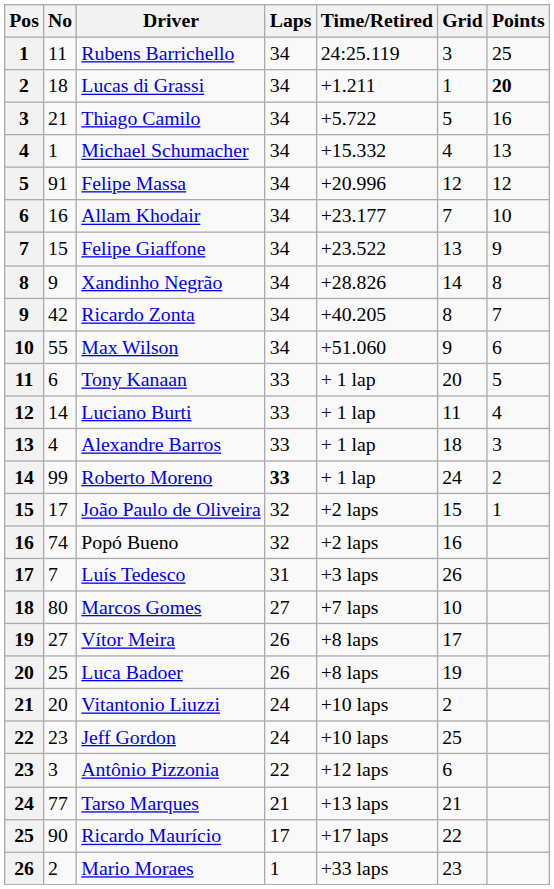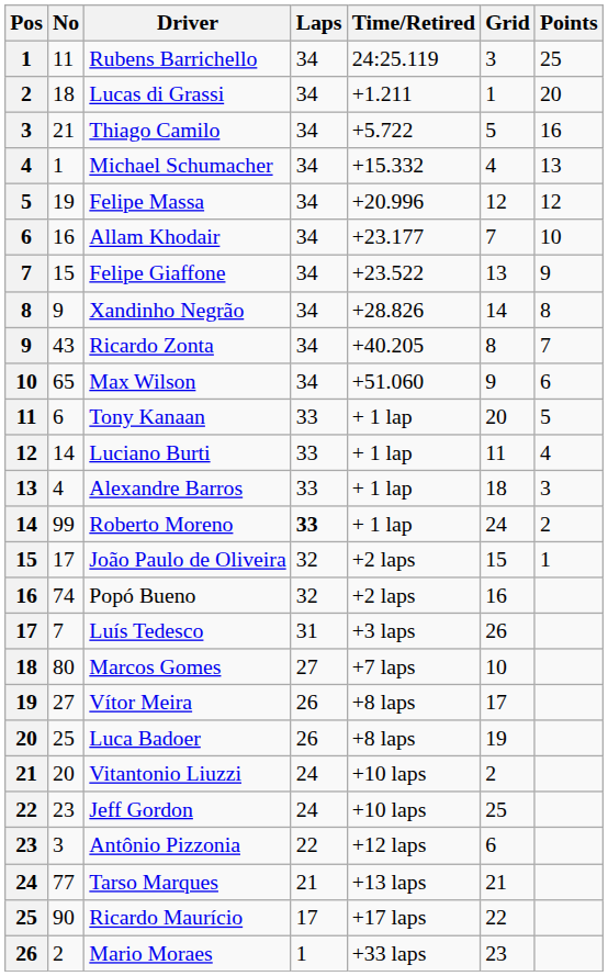 <table class="wikitable" style="font-size:95%">
 <tr>
 <th>Pos</th>
 <th>No</th>
 <th>Driver</th>
 <th>Laps</th>
 <th>Time/Retired</th>
 <th>Grid</th>
 <th>Points</th>
 </tr>
 <tr>
 <th>1</th>
 <td>11</td>
 <td> <a href='#'>Rubens Barrichello</a></td>
 <td>34</td>
 <td>24:25.119</td>
 <td>3</td>
 <td>25</td>
 </tr>
 <tr>
 <th>2</th>
 <td>18</td>
 <td> <a href='#'>Lucas di Grassi</a></td>
 <td>34</td>
 <td>+1.211</td>
 <td>1</td>
-<td><strong>20</strong></td>
+<td>20</td>
 </tr>
 <tr>
 <th>3</th>
 <td>21</td>
 <td> <a href='#'>Thiago Camilo</a></td>
 <td>34</td>
 <td>+5.722</td>
 <td>5</td>
 <td>16</td>
 </tr>
 <tr>
 <th>4</th>
 <td>1</td>
 <td> <a href='#'>Michael Schumacher</a></td>
 <td>34</td>
 <td>+15.332</td>
 <td>4</td>
 <td>13</td>
 </tr>
 <tr>
 <th>5</th>
-<td>91</td>
+<td>19</td>
 <td> <a href='#'>Felipe Massa</a></td>
 <td>34</td>
 <td>+20.996</td>
 <td>12</td>
 <td>12</td>
 </tr>
 <tr>
 <th>6</th>
 <td>16</td>
 <td> <a href='#'>Allam Khodair</a></td>
 <td>34</td>
 <td>+23.177</td>
 <td>7</td>
 <td>10</td>
 </tr>
 <tr>
 <th>7</th>
 <td>15</td>
 <td> <a href='#'>Felipe Giaffone</a></td>
 <td>34</td>
 <td>+23.522</td>
 <td>13</td>
 <td>9</td>
 </tr>
 <tr>
 <th>8</th>
 <td>9</td>
 <td> <a href='#'>Xandinho Negrão</a></td>
 <td>34</td>
 <td>+28.826</td>
 <td>14</td>
 <td>8</td>
 </tr>
 <tr>
 <th>9</th>
-<td>42</td>
+<td>43</td>
 <td> <a href='#'>Ricardo Zonta</a></td>
 <td>34</td>
 <td>+40.205</td>
 <td>8</td>
 <td>7</td>
 </tr>
 <tr>
 <th>10</th>
-<td>55</td>
+<td>65</td>
 <td> <a href='#'>Max Wilson</a></td>
 <td>34</td>
 <td>+51.060</td>
 <td>9</td>
 <td>6</td>
 </tr>
 <tr>
 <th>11</th>
 <td>6</td>
 <td> <a href='#'>Tony Kanaan</a></td>
 <td>33</td>
 <td>+ 1 lap</td>
 <td>20</td>
 <td>5</td>
 </tr>
 <tr>
 <th>12</th>
 <td>14</td>
 <td> <a href='#'>Luciano Burti</a></td>
 <td>33</td>
 <td>+ 1 lap</td>
 <td>11</td>
 <td>4</td>
 </tr>
 <tr>
 <th>13</th>
 <td>4</td>
 <td> <a href='#'>Alexandre Barros</a></td>
 <td>33</td>
 <td>+ 1 lap</td>
 <td>18</td>
 <td>3</td>
 </tr>
 <tr>
 <th>14</th>
 <td>99</td>
 <td> <a href='#'>Roberto Moreno</a></td>
 <td><strong>33</strong></td>
 <td>+ 1 lap</td>
 <td>24</td>
 <td>2</td>
 </tr>
 <tr>
 <th>15</th>
 <td>17</td>
 <td> <a href='#'>João Paulo de Oliveira</a></td>
 <td>32</td>
 <td>+2 laps</td>
 <td>15</td>
 <td>1</td>
 </tr>
 <tr>
 <th>16</th>
 <td>74</td>
 <td> Popó Bueno</td>
 <td>32</td>
 <td>+2 laps</td>
 <td>16</td>
 <td></td>
 </tr>
 <tr>
 <th>17</th>
 <td>7</td>
 <td> <a href='#'>Luís Tedesco</a></td>
 <td>31</td>
 <td>+3 laps</td>
 <td>26</td>
 <td></td>
 </tr>
 <tr>
 <th>18</th>
 <td>80</td>
 <td> <a href='#'>Marcos Gomes</a></td>
 <td>27</td>
 <td>+7 laps</td>
 <td>10</td>
 <td></td>
 </tr>
 <tr>
 <th>19</th>
 <td>27</td>
 <td> <a href='#'>Vítor Meira</a></td>
 <td>26</td>
 <td>+8 laps</td>
 <td>17</td>
 <td></td>
 </tr>
 <tr>
 <th>20</th>
 <td>25</td>
 <td> <a href='#'>Luca Badoer</a></td>
 <td>26</td>
 <td>+8 laps</td>
 <td>19</td>
 <td></td>
 </tr>
 <tr>
 <th>21</th>
 <td>20</td>
 <td> <a href='#'>Vitantonio Liuzzi</a></td>
 <td>24</td>
 <td>+10 laps</td>
 <td>2</td>
 <td></td>
 </tr>
 <tr>
 <th>22</th>
 <td>23</td>
 <td> <a href='#'>Jeff Gordon</a></td>
 <td>24</td>
 <td>+10 laps</td>
 <td>25</td>
 <td></td>
 </tr>
 <tr>
 <th>23</th>
 <td>3</td>
 <td> <a href='#'>Antônio Pizzonia</a></td>
 <td>22</td>
 <td>+12 laps</td>
 <td>6</td>
 <td></td>
 </tr>
 <tr>
 <th>24</th>
 <td>77</td>
 <td> <a href='#'>Tarso Marques</a></td>
 <td>21</td>
 <td>+13 laps</td>
 <td>21</td>
 <td></td>
 </tr>
 <tr>
 <th>25</th>
 <td>90</td>
 <td> <a href='#'>Ricardo Maurício</a></td>
 <td>17</td>
 <td>+17 laps</td>
 <td>22</td>
 <td></td>
 </tr>
 <tr>
 <th>26</th>
 <td>2</td>
 <td> <a href='#'>Mario Moraes</a></td>
 <td>1</td>
 <td>+33 laps</td>
 <td>23</td>
 <td></td>
 </tr>
 </table>
